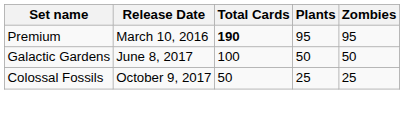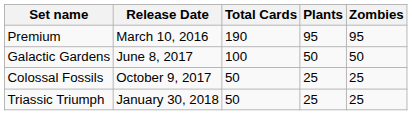 <table class="wikitable">
 <tr>
 <th scope="col">Set name</th>
 <th scope="col">Release Date</th>
 <th scope="col">Total Cards</th>
 <th scope="col">Plants</th>
 <th scope="col">Zombies</th>
 </tr>
 <tr>
 <td scope="row">Premium</td>
 <td>March 10, 2016</td>
-<td><strong>190</strong></td>
+<td>190</td>
 <td>95</td>
 <td>95</td>
 </tr>
 <tr>
 <td scope="row">Galactic Gardens</td>
 <td>June 8, 2017</td>
 <td>100</td>
 <td>50</td>
 <td>50</td>
 </tr>
 <tr>
 <td scope="row">Colossal Fossils</td>
 <td>October 9, 2017</td>
 <td>50</td>
 <td>25</td>
 <td>25</td>
 </tr>
+<tr>
+<td scope="row">Triassic Triumph</td>
+<td>January 30, 2018</td>
+<td>50</td>
+<td>25</td>
+<td>25</td>
+</tr>
 </table>
